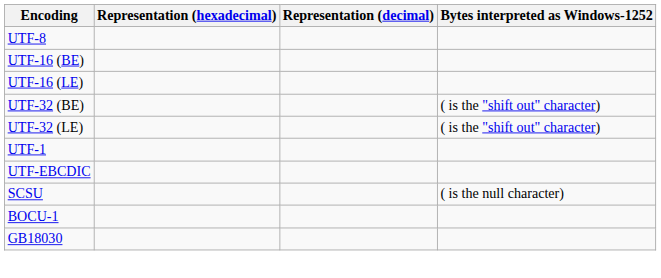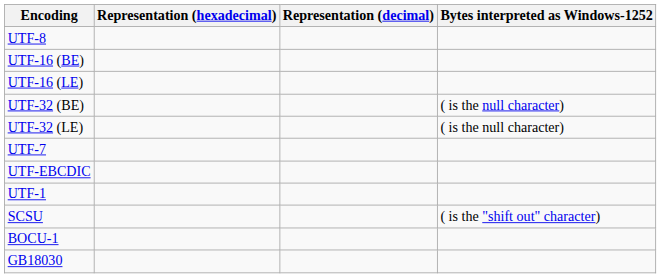 <table class="wikitable">
 <tr>
 <th>Encoding</th>
 <th>Representation (<a href='#'>hexadecimal</a>)</th>
 <th>Representation (<a href='#'>decimal</a>)</th>
 <th>Bytes interpreted as Windows-1252</th>
 </tr>
 <tr>
 <td><a href='#'>UTF-8</a></td>
 <td></td>
 <td></td>
 <td></td>
 </tr>
 <tr>
 <td><a href='#'>UTF-16</a> (<a href='#'>BE</a>)</td>
 <td></td>
 <td></td>
 <td></td>
 </tr>
 <tr>
 <td><a href='#'>UTF-16</a> (<a href='#'>LE</a>)</td>
 <td></td>
 <td></td>
 <td></td>
 </tr>
 <tr>
 <td><a href='#'>UTF-32</a> (BE)</td>
 <td></td>
 <td></td>
-<td> ( is the <a href='#'>"shift out" character</a>)</td>
+<td> ( is the <a href='#'>null character</a>)</td>
 </tr>
 <tr>
 <td><a href='#'>UTF-32</a> (LE)</td>
 <td></td>
 <td></td>
-<td> ( is the <a href='#'>"shift out" character</a>)</td>
+<td> ( is the null character)</td>
 </tr>
 <tr>
-<td><a href='#'>UTF-1</a></td>
+<td><a href='#'>UTF-7</a></td>
 <td></td>
 <td></td>
 <td></td>
 </tr>
 <tr>
 <td><a href='#'>UTF-EBCDIC</a></td>
 <td></td>
 <td></td>
 <td></td>
 </tr>
 <tr>
+<td><a href='#'>UTF-1</a></td>
+<td></td>
+<td></td>
+<td></td>
+</tr>
+<tr>
 <td><a href='#'>SCSU</a></td>
 <td></td>
 <td></td>
-<td> ( is the null character)</td>
+<td> ( is the <a href='#'>"shift out" character</a>)</td>
 </tr>
 <tr>
 <td><a href='#'>BOCU-1</a></td>
 <td></td>
 <td></td>
 <td></td>
 </tr>
 <tr>
 <td><a href='#'>GB18030</a></td>
 <td></td>
 <td></td>
 <td></td>
 </tr>
 </table>
